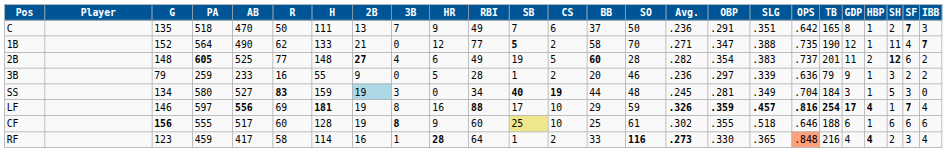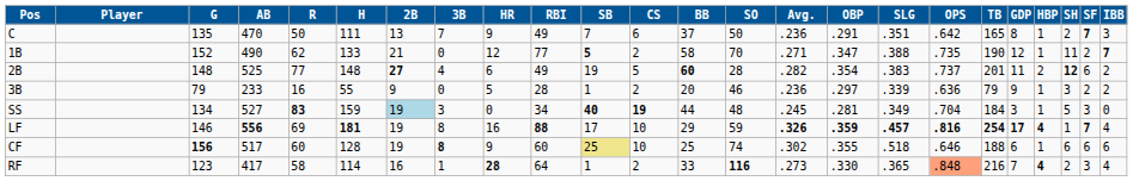 <table class="wikitable sortable">
 <tr>
 <th style="background:#005596; color:#FFF; width:5%;">Pos</th>
 <th style="background:#005596; color:#FFF; width:14%;">Player</th>
 <th style="background:#005596; color:#FFF; width:5%;">G</th>
-<th style="background:#005596; color:#FFF; width:5%;">PA</th>
 <th style="background:#005596; color:#FFF; width:5%;">AB</th>
 <th style="background:#005596; color:#FFF; width:5%;">R</th>
 <th style="background:#005596; color:#FFF; width:5%;">H</th>
 <th style="background:#005596; color:#FFF; width:5%;">2B</th>
 <th style="background:#005596; color:#FFF; width:5%;">3B</th>
 <th style="background:#005596; color:#FFF; width:5%;">HR</th>
 <th style="background:#005596; color:#FFF; width:5%;">RBI</th>
 <th style="background:#005596; color:#FFF; width:5%;">SB</th>
 <th style="background:#005596; color:#FFF; width:5%;">CS</th>
 <th style="background:#005596; color:#FFF; width:5%;">BB</th>
 <th style="background:#005596; color:#FFF; width:5%;">SO</th>
 <th style="background:#005596; color:#FFF; width:5%;">Avg.</th>
 <th style="background:#005596; color:#FFF; width:5%;">OBP</th>
 <th style="background:#005596; color:#FFF; width:5%;">SLG</th>
 <th style="background:#005596; color:#FFF; width:5%;">OPS</th>
 <th style="background:#005596; color:#FFF; width:5%;">TB</th>
 <th style="background:#005596; color:#FFF; width:5%;">GDP</th>
 <th style="background:#005596; color:#FFF; width:5%;">HBP</th>
 <th style="background:#005596; color:#FFF; width:5%;">SH</th>
 <th style="background:#005596; color:#FFF; width:5%;">SF</th>
 <th style="background:#005596; color:#FFF; width:5%;">IBB</th>
 </tr>
 <tr>
 <td>C</td>
 <td></td>
 <td>135</td>
-<td>518</td>
 <td>470</td>
 <td>50</td>
 <td>111</td>
 <td>13</td>
 <td>7</td>
 <td>9</td>
 <td>49</td>
 <td>7</td>
 <td>6</td>
 <td>37</td>
 <td>50</td>
 <td>.236</td>
 <td>.291</td>
 <td>.351</td>
 <td>.642</td>
 <td>165</td>
 <td>8</td>
 <td>1</td>
 <td>2</td>
 <td><strong>7</strong></td>
 <td>3</td>
 </tr>
 <tr>
 <td>1B</td>
 <td></td>
 <td>152</td>
-<td>564</td>
 <td>490</td>
 <td>62</td>
 <td>133</td>
 <td>21</td>
 <td>0</td>
 <td>12</td>
 <td>77</td>
 <td><strong>5</strong></td>
 <td>2</td>
 <td>58</td>
 <td>70</td>
 <td>.271</td>
 <td>.347</td>
 <td>.388</td>
 <td>.735</td>
 <td>190</td>
 <td>12</td>
 <td>1</td>
 <td>11</td>
-<td>4</td>
+<td>2</td>
 <td><strong>7</strong></td>
 </tr>
 <tr>
 <td>2B</td>
 <td></td>
 <td>148</td>
-<td><strong>605</strong></td>
 <td>525</td>
 <td>77</td>
 <td>148</td>
 <td><strong>27</strong></td>
 <td>4</td>
 <td>6</td>
 <td>49</td>
 <td>19</td>
 <td>5</td>
 <td><strong>60</strong></td>
 <td>28</td>
 <td>.282</td>
 <td>.354</td>
 <td>.383</td>
 <td>.737</td>
 <td>201</td>
 <td>11</td>
 <td>2</td>
 <td><strong>12</strong></td>
 <td>6</td>
 <td>2</td>
 </tr>
 <tr>
 <td>3B</td>
 <td></td>
 <td>79</td>
-<td>259</td>
 <td>233</td>
 <td>16</td>
 <td>55</td>
 <td>9</td>
 <td>0</td>
 <td>5</td>
 <td>28</td>
 <td>1</td>
 <td>2</td>
 <td>20</td>
 <td>46</td>
 <td>.236</td>
 <td>.297</td>
 <td>.339</td>
 <td>.636</td>
 <td>79</td>
 <td>9</td>
 <td>1</td>
 <td>3</td>
 <td>2</td>
 <td>2</td>
 </tr>
 <tr>
 <td>SS</td>
 <td></td>
 <td>134</td>
-<td>580</td>
 <td>527</td>
 <td><strong>83</strong></td>
 <td>159</td>
 <td style="background: lightblue;">19</td>
 <td>3</td>
 <td>0</td>
 <td>34</td>
 <td><strong>40</strong></td>
 <td><strong>19</strong></td>
 <td>44</td>
 <td>48</td>
 <td>.245</td>
 <td>.281</td>
 <td>.349</td>
 <td>.704</td>
 <td>184</td>
 <td>3</td>
 <td>1</td>
 <td>5</td>
 <td>3</td>
 <td>0</td>
 </tr>
 <tr>
 <td>LF</td>
 <td></td>
 <td>146</td>
-<td>597</td>
 <td><strong>556</strong></td>
 <td>69</td>
 <td><strong>181</strong></td>
 <td>19</td>
 <td>8</td>
 <td>16</td>
 <td><strong>88</strong></td>
 <td>17</td>
 <td>10</td>
 <td>29</td>
 <td>59</td>
 <td><strong>.326</strong></td>
 <td><strong>.359</strong></td>
 <td><strong>.457</strong></td>
 <td><strong>.816</strong></td>
 <td><strong>254</strong></td>
 <td><strong>17</strong></td>
 <td><strong>4</strong></td>
 <td>1</td>
 <td><strong>7</strong></td>
 <td>4</td>
 </tr>
 <tr>
 <td>CF</td>
 <td></td>
 <td><strong>156</strong></td>
-<td>555</td>
 <td>517</td>
 <td>60</td>
 <td>128</td>
 <td>19</td>
 <td><strong>8</strong></td>
 <td>9</td>
 <td>60</td>
 <td style="background: khaki;">25</td>
 <td>10</td>
 <td>25</td>
-<td>61</td>
+<td>74</td>
 <td>.302</td>
 <td>.355</td>
 <td>.518</td>
 <td>.646</td>
 <td>188</td>
 <td>6</td>
 <td>1</td>
 <td>6</td>
 <td>6</td>
 <td>6</td>
 </tr>
 <tr>
 <td>RF</td>
 <td></td>
 <td>123</td>
-<td>459</td>
 <td>417</td>
 <td>58</td>
 <td>114</td>
 <td>16</td>
 <td>1</td>
 <td><strong>28</strong></td>
 <td>64</td>
 <td>1</td>
 <td>2</td>
 <td>33</td>
 <td><strong>116</strong></td>
-<td><strong>.273</strong></td>
+<td>.273</td>
 <td>.330</td>
 <td>.365</td>
 <td style="background: lightsalmon;">.848</td>
 <td>216</td>
-<td>4</td>
+<td>7</td>
 <td><strong>4</strong></td>
 <td>2</td>
 <td>3</td>
 <td>4</td>
 </tr>
 </table>
